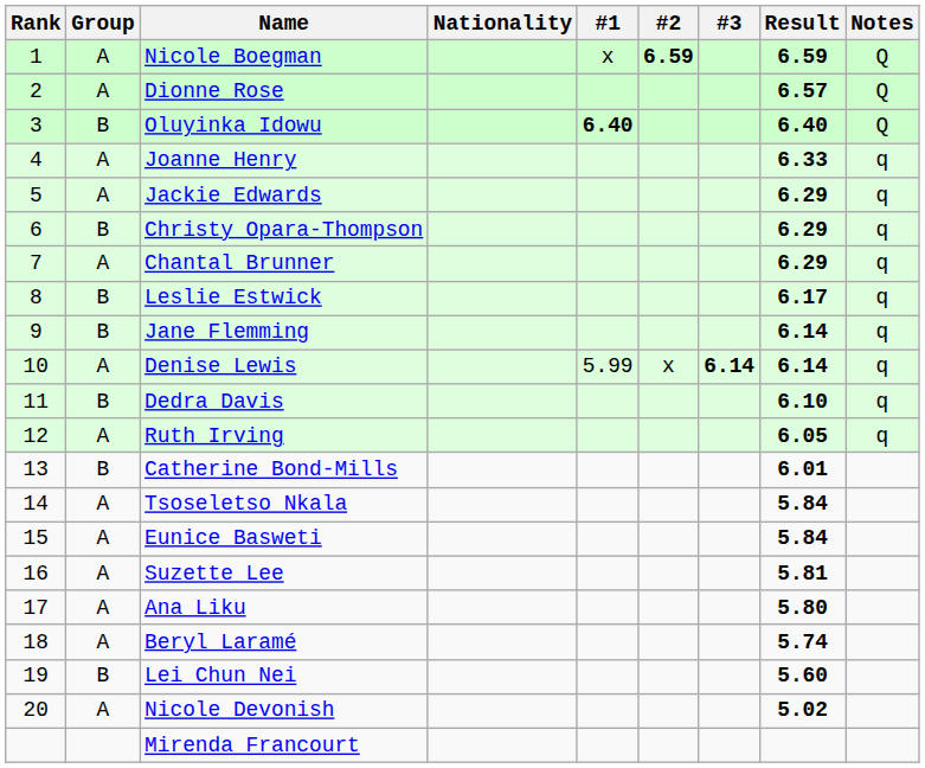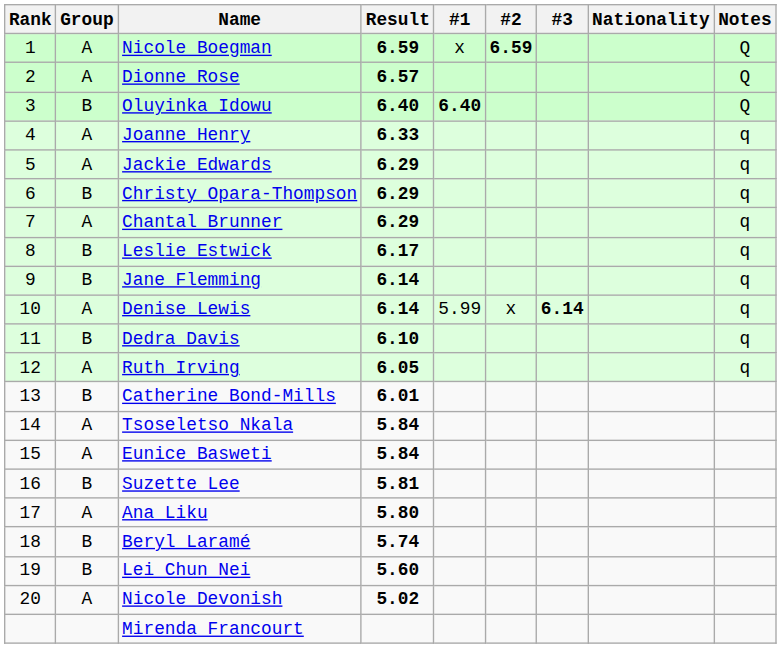 <table class="wikitable sortable" style="text-align:center">
 <tr>
 <th>Rank</th>
 <th>Group</th>
 <th>Name</th>
-<th>Nationality</th>
+<th>Result</th>
 <th>#1</th>
 <th>#2</th>
 <th>#3</th>
-<th>Result</th>
+<th>Nationality</th>
 <th>Notes</th>
 </tr>
 <tr bgcolor=ccffcc>
 <td>1</td>
 <td>A</td>
 <td align="left"><a href='#'>Nicole Boegman</a></td>
-<td align=left></td>
+<td><strong>6.59</strong></td>
 <td>x</td>
 <td><strong>6.59</strong></td>
 <td></td>
-<td><strong>6.59</strong></td>
+<td align=left></td>
 <td>Q</td>
 </tr>
 <tr bgcolor=ccffcc>
 <td>2</td>
 <td>A</td>
 <td align="left"><a href='#'>Dionne Rose</a></td>
-<td align=left></td>
+<td><strong>6.57</strong></td>
 <td></td>
 <td></td>
 <td></td>
-<td><strong>6.57</strong></td>
+<td align=left></td>
 <td>Q</td>
 </tr>
 <tr bgcolor=ccffcc>
 <td>3</td>
 <td>B</td>
 <td align="left"><a href='#'>Oluyinka Idowu</a></td>
-<td align=left></td>
+<td><strong>6.40</strong></td>
 <td><strong>6.40</strong></td>
 <td></td>
 <td></td>
-<td><strong>6.40</strong></td>
+<td align=left></td>
 <td>Q</td>
 </tr>
 <tr bgcolor=ddffdd>
 <td>4</td>
 <td>A</td>
 <td align="left"><a href='#'>Joanne Henry</a></td>
-<td align=left></td>
+<td><strong>6.33</strong></td>
 <td></td>
 <td></td>
 <td></td>
-<td><strong>6.33</strong></td>
+<td align=left></td>
 <td>q</td>
 </tr>
 <tr bgcolor=ddffdd>
 <td>5</td>
 <td>A</td>
 <td align="left"><a href='#'>Jackie Edwards</a></td>
-<td align=left></td>
+<td><strong>6.29</strong></td>
 <td></td>
 <td></td>
 <td></td>
-<td><strong>6.29</strong></td>
+<td align=left></td>
 <td>q</td>
 </tr>
 <tr bgcolor=ddffdd>
 <td>6</td>
 <td>B</td>
 <td align="left"><a href='#'>Christy Opara-Thompson</a></td>
-<td align=left></td>
+<td><strong>6.29</strong></td>
 <td></td>
 <td></td>
 <td></td>
-<td><strong>6.29</strong></td>
+<td align=left></td>
 <td>q</td>
 </tr>
 <tr bgcolor=ddffdd>
 <td>7</td>
 <td>A</td>
 <td align="left"><a href='#'>Chantal Brunner</a></td>
-<td align=left></td>
+<td><strong>6.29</strong></td>
 <td></td>
 <td></td>
 <td></td>
-<td><strong>6.29</strong></td>
+<td align=left></td>
 <td>q</td>
 </tr>
 <tr bgcolor=ddffdd>
 <td>8</td>
 <td>B</td>
 <td align="left"><a href='#'>Leslie Estwick</a></td>
-<td align=left></td>
+<td><strong>6.17</strong></td>
 <td></td>
 <td></td>
 <td></td>
-<td><strong>6.17</strong></td>
+<td align=left></td>
 <td>q</td>
 </tr>
 <tr bgcolor=ddffdd>
 <td>9</td>
 <td>B</td>
 <td align="left"><a href='#'>Jane Flemming</a></td>
-<td align=left></td>
+<td><strong>6.14</strong></td>
 <td></td>
 <td></td>
 <td></td>
-<td><strong>6.14</strong></td>
+<td align=left></td>
 <td>q</td>
 </tr>
 <tr bgcolor=ddffdd>
 <td>10</td>
 <td>A</td>
 <td align="left"><a href='#'>Denise Lewis</a></td>
-<td align=left></td>
+<td><strong>6.14</strong></td>
 <td>5.99</td>
 <td>x</td>
 <td><strong>6.14</strong></td>
-<td><strong>6.14</strong></td>
+<td align=left></td>
 <td>q</td>
 </tr>
 <tr bgcolor=ddffdd>
 <td>11</td>
 <td>B</td>
 <td align="left"><a href='#'>Dedra Davis</a></td>
-<td align=left></td>
+<td><strong>6.10</strong></td>
 <td></td>
 <td></td>
 <td></td>
-<td><strong>6.10</strong></td>
+<td align=left></td>
 <td>q</td>
 </tr>
 <tr bgcolor=ddffdd>
 <td>12</td>
 <td>A</td>
 <td align="left"><a href='#'>Ruth Irving</a></td>
-<td align=left></td>
+<td><strong>6.05</strong></td>
 <td></td>
 <td></td>
 <td></td>
-<td><strong>6.05</strong></td>
+<td align=left></td>
 <td>q</td>
 </tr>
 <tr>
 <td>13</td>
 <td>B</td>
 <td align="left"><a href='#'>Catherine Bond-Mills</a></td>
-<td align=left></td>
+<td><strong>6.01</strong></td>
 <td></td>
 <td></td>
 <td></td>
-<td><strong>6.01</strong></td>
+<td align=left></td>
 <td></td>
 </tr>
 <tr>
 <td>14</td>
 <td>A</td>
 <td align="left"><a href='#'>Tsoseletso Nkala</a></td>
-<td align=left></td>
+<td><strong>5.84</strong></td>
 <td></td>
 <td></td>
 <td></td>
-<td><strong>5.84</strong></td>
+<td align=left></td>
 <td></td>
 </tr>
 <tr>
 <td>15</td>
 <td>A</td>
 <td align="left"><a href='#'>Eunice Basweti</a></td>
-<td align=left></td>
+<td><strong>5.84</strong></td>
 <td></td>
 <td></td>
 <td></td>
-<td><strong>5.84</strong></td>
+<td align=left></td>
 <td></td>
 </tr>
 <tr>
 <td>16</td>
-<td>A</td>
+<td>B</td>
 <td align="left"><a href='#'>Suzette Lee</a></td>
-<td align=left></td>
+<td><strong>5.81</strong></td>
 <td></td>
 <td></td>
 <td></td>
-<td><strong>5.81</strong></td>
+<td align=left></td>
 <td></td>
 </tr>
 <tr>
 <td>17</td>
 <td>A</td>
 <td align="left"><a href='#'>Ana Liku</a></td>
-<td align=left></td>
+<td><strong>5.80</strong></td>
 <td></td>
 <td></td>
 <td></td>
-<td><strong>5.80</strong></td>
+<td align=left></td>
 <td></td>
 </tr>
 <tr>
 <td>18</td>
-<td>A</td>
+<td>B</td>
 <td align="left"><a href='#'>Beryl Laramé</a></td>
-<td align=left></td>
+<td><strong>5.74</strong></td>
 <td></td>
 <td></td>
 <td></td>
-<td><strong>5.74</strong></td>
+<td align=left></td>
 <td></td>
 </tr>
 <tr>
 <td>19</td>
 <td>B</td>
 <td align="left"><a href='#'>Lei Chun Nei</a></td>
-<td align=left></td>
+<td><strong>5.60</strong></td>
 <td></td>
 <td></td>
 <td></td>
-<td><strong>5.60</strong></td>
+<td align=left></td>
 <td></td>
 </tr>
 <tr>
 <td>20</td>
 <td>A</td>
 <td align="left"><a href='#'>Nicole Devonish</a></td>
-<td align=left></td>
+<td><strong>5.02</strong></td>
 <td></td>
 <td></td>
 <td></td>
-<td><strong>5.02</strong></td>
+<td align=left></td>
 <td></td>
 </tr>
 <tr>
 <td></td>
 <td></td>
 <td align="left"><a href='#'>Mirenda Francourt</a></td>
-<td align=left></td>
+<td><strong></strong></td>
 <td></td>
 <td></td>
 <td></td>
-<td><strong></strong></td>
+<td align=left></td>
 <td></td>
 </tr>
 </table>
